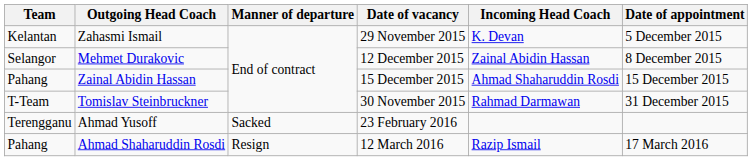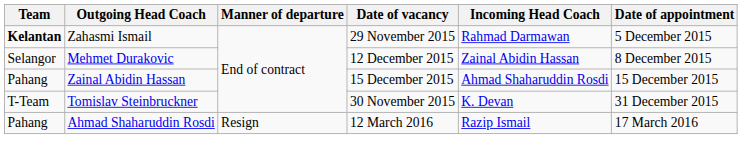 <table class="wikitable">
 <tr>
 <th>Team</th>
 <th>Outgoing Head Coach</th>
 <th>Manner of departure</th>
 <th>Date of vacancy</th>
 <th>Incoming Head Coach</th>
 <th>Date of appointment</th>
 </tr>
 <tr>
-<td>Kelantan</td>
+<td><strong>Kelantan</strong></td>
 <td> Zahasmi Ismail</td>
 <td rowspan=4>End of contract</td>
 <td>29 November 2015</td>
-<td> <a href='#'>K. Devan</a></td>
+<td> <a href='#'>Rahmad Darmawan</a></td>
 <td>5 December 2015</td>
 </tr>
 <tr>
 <td>Selangor</td>
 <td> <a href='#'>Mehmet Durakovic</a></td>
 <td>12 December 2015</td>
 <td> <a href='#'>Zainal Abidin Hassan</a></td>
 <td>8 December 2015</td>
 </tr>
 <tr>
 <td>Pahang</td>
 <td> <a href='#'>Zainal Abidin Hassan</a></td>
 <td>15 December 2015</td>
 <td> <a href='#'>Ahmad Shaharuddin Rosdi</a></td>
 <td>15 December 2015</td>
 </tr>
 <tr>
 <td>T-Team</td>
 <td> <a href='#'>Tomislav Steinbruckner</a></td>
 <td>30 November 2015</td>
-<td> <a href='#'>Rahmad Darmawan</a></td>
+<td> <a href='#'>K. Devan</a></td>
 <td>31 December 2015</td>
-</tr>
-<tr>
-<td>Terengganu</td>
-<td> Ahmad Yusoff</td>
-<td>Sacked</td>
-<td>23 February 2016</td>
-<td></td>
-<td></td>
 </tr>
 <tr>
 <td>Pahang</td>
 <td> <a href='#'>Ahmad Shaharuddin Rosdi</a></td>
 <td>Resign</td>
 <td>12 March 2016</td>
 <td> <a href='#'>Razip Ismail</a></td>
 <td>17 March 2016</td>
 </tr>
 </table>
